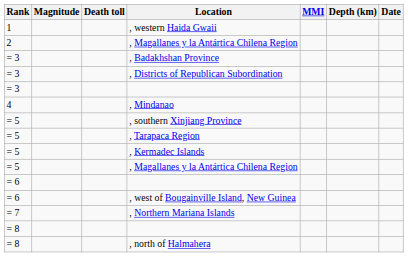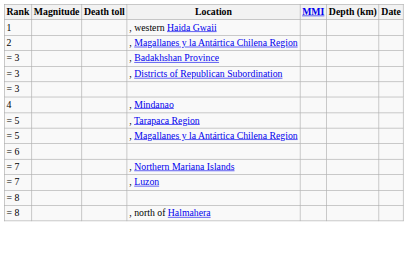 <table class="sortable wikitable" style="font-size:100%;">
 <tr>
 <th>Rank</th>
 <th>Magnitude</th>
 <th>Death toll</th>
 <th>Location</th>
 <th><a href='#'>MMI</a></th>
 <th>Depth (km)</th>
 <th>Date</th>
 </tr>
 <tr>
 <td>1</td>
 <td></td>
 <td></td>
 <td>, western <a href='#'>Haida Gwaii</a></td>
 <td></td>
 <td></td>
 <td></td>
 </tr>
 <tr>
 <td>2</td>
 <td></td>
 <td></td>
 <td>, <a href='#'>Magallanes y la Antártica Chilena Region</a></td>
 <td></td>
 <td></td>
 <td></td>
 </tr>
 <tr>
 <td>= 3</td>
 <td></td>
 <td></td>
 <td>, <a href='#'>Badakhshan Province</a></td>
 <td></td>
 <td></td>
 <td></td>
 </tr>
 <tr>
 <td>= 3</td>
 <td></td>
 <td></td>
 <td>, <a href='#'>Districts of Republican Subordination</a></td>
 <td></td>
 <td></td>
 <td></td>
 </tr>
 <tr>
 <td>= 3</td>
 <td></td>
 <td></td>
 <td></td>
 <td></td>
 <td></td>
 <td></td>
 </tr>
 <tr>
 <td>4</td>
 <td></td>
 <td></td>
 <td>, <a href='#'>Mindanao</a></td>
 <td></td>
 <td></td>
 <td></td>
 </tr>
 <tr>
 <td>= 5</td>
 <td></td>
 <td></td>
-<td>, southern <a href='#'>Xinjiang Province</a></td>
-<td></td>
-<td></td>
-<td></td>
-</tr>
-<tr>
-<td>= 5</td>
-<td></td>
-<td></td>
 <td>, <a href='#'>Tarapaca Region</a></td>
-<td></td>
-<td></td>
-<td></td>
-</tr>
-<tr>
-<td>= 5</td>
-<td></td>
-<td></td>
-<td>, <a href='#'>Kermadec Islands</a></td>
 <td></td>
 <td></td>
 <td></td>
 </tr>
 <tr>
 <td>= 5</td>
 <td></td>
 <td></td>
 <td>, <a href='#'>Magallanes y la Antártica Chilena Region</a></td>
 <td></td>
 <td></td>
 <td></td>
 </tr>
 <tr>
 <td>= 6</td>
 <td></td>
 <td></td>
 <td></td>
 <td></td>
 <td></td>
 <td></td>
 </tr>
 <tr>
-<td>= 6</td>
+<td>= 7</td>
 <td></td>
 <td></td>
-<td>, west of <a href='#'>Bougainville Island</a>, <a href='#'>New Guinea</a></td>
+<td>, <a href='#'>Northern Mariana Islands</a></td>
 <td></td>
 <td></td>
 <td></td>
 </tr>
 <tr>
 <td>= 7</td>
 <td></td>
 <td></td>
-<td>, <a href='#'>Northern Mariana Islands</a></td>
+<td>, <a href='#'>Luzon</a></td>
 <td></td>
 <td></td>
 <td></td>
 </tr>
 <tr>
 <td>= 8</td>
 <td></td>
 <td></td>
 <td></td>
 <td></td>
 <td></td>
 <td></td>
 </tr>
 <tr>
 <td>= 8</td>
 <td></td>
 <td></td>
 <td>, north of <a href='#'>Halmahera</a></td>
 <td></td>
 <td></td>
 <td></td>
 </tr>
 </table>
